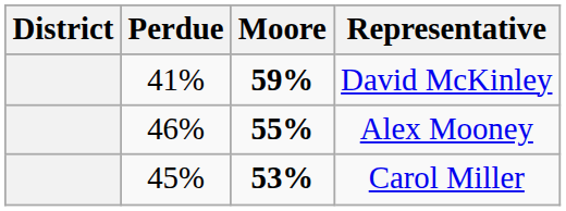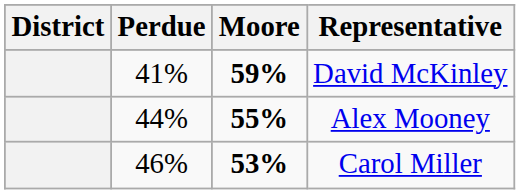 <table class=wikitable>
 <tr>
 <th>District</th>
 <th>Perdue</th>
 <th>Moore</th>
 <th>Representative</th>
 </tr>
 <tr align=center>
 <th></th>
 <td>41%</td>
 <td><strong>59%</strong></td>
 <td><a href='#'>David McKinley</a></td>
 </tr>
 <tr align=center>
 <th></th>
-<td>46%</td>
+<td>44%</td>
 <td><strong>55%</strong></td>
 <td><a href='#'>Alex Mooney</a></td>
 </tr>
 <tr align=center>
 <th></th>
-<td>45%</td>
+<td>46%</td>
 <td><strong>53%</strong></td>
 <td><a href='#'>Carol Miller</a></td>
 </tr>
 </table>
